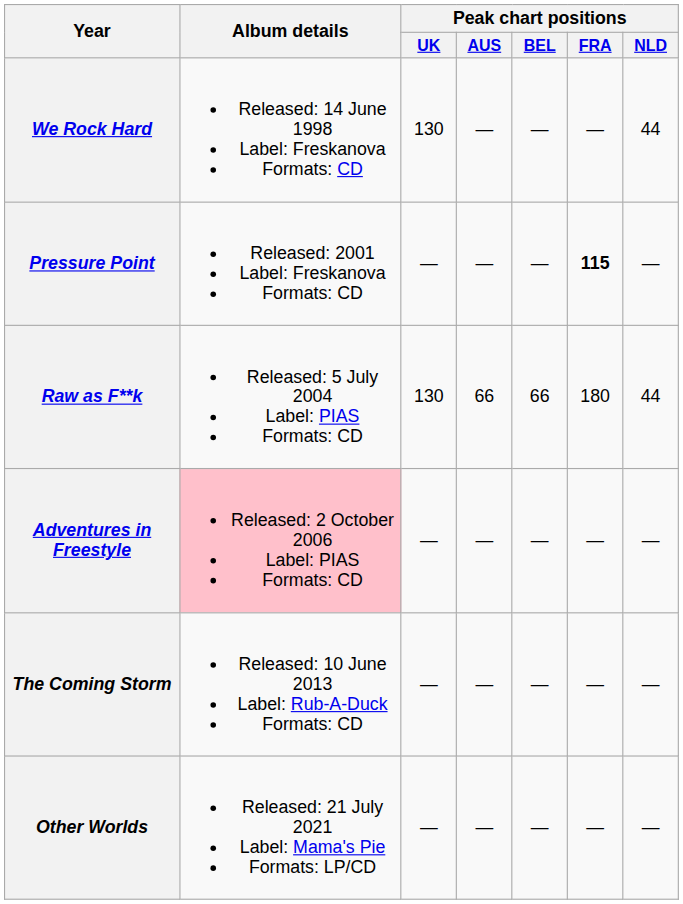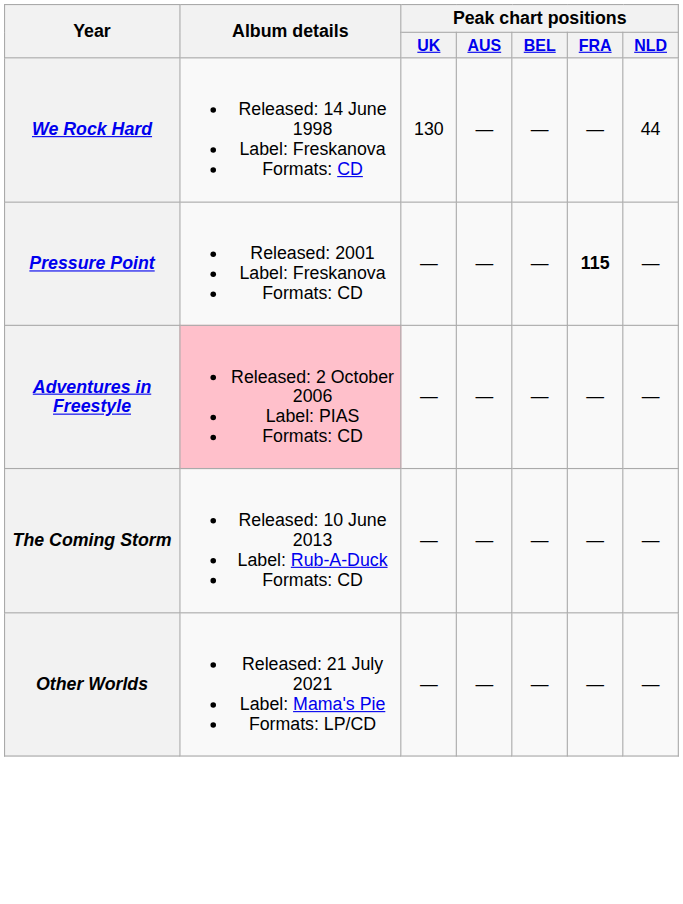 <table class="wikitable plainrowheaders" style="text-align:center;">
 <tr>
 <th scope="col" rowspan="2">Year</th>
 <th scope="col" rowspan="2">Album details</th>
 <th scope="col" colspan="5">Peak chart positions</th>
 </tr>
 <tr>
 <th style="width:3em;font-size:90%;"><a href='#'>UK</a><br></th>
 <th style="width:3em;font-size:90%;"><a href='#'>AUS</a><br></th>
 <th style="width:3em;font-size:90%;"><a href='#'>BEL</a><br></th>
 <th style="width:3em;font-size:90%;"><a href='#'>FRA</a><br></th>
 <th style="width:3em;font-size:90%;"><a href='#'>NLD</a><br></th>
 </tr>
 <tr>
 <th scope="row"><em><a href='#'>We Rock Hard</a></em></th>
 <td><br><ul><li>Released: 14 June 1998</li><li>Label: Freskanova</li><li>Formats: <a href='#'>CD</a></li></ul></td>
 <td>130</td>
 <td>—</td>
 <td>—</td>
 <td>—</td>
 <td>44</td>
 </tr>
 <tr>
 <th scope="row"><em><a href='#'>Pressure Point</a></em></th>
 <td><br><ul><li>Released: 2001</li><li>Label: Freskanova</li><li>Formats: CD</li></ul></td>
 <td>—</td>
 <td>—</td>
 <td>—</td>
 <td><strong>115</strong></td>
 <td>—</td>
 </tr>
 <tr>
-<th scope="row"><em><a href='#'>Raw as F**k</a></em></th>
-<td><br><ul><li>Released: 5 July 2004</li><li>Label: <a href='#'>PIAS</a></li><li>Formats: CD</li></ul></td>
-<td>130</td>
-<td>66</td>
-<td>66</td>
-<td>180</td>
-<td>44</td>
-</tr>
-<tr>
 <th scope="row"><em><a href='#'>Adventures in Freestyle</a></em></th>
 <td style="background: pink;"><br><ul><li>Released: 2 October 2006</li><li>Label: PIAS</li><li>Formats: CD</li></ul></td>
 <td>—</td>
 <td>—</td>
 <td>—</td>
 <td>—</td>
 <td>—</td>
 </tr>
 <tr>
 <th scope="row"><em>The Coming Storm</em></th>
 <td><br><ul><li>Released: 10 June 2013</li><li>Label: <a href='#'>Rub-A-Duck</a></li><li>Formats: CD</li></ul></td>
 <td>—</td>
 <td>—</td>
 <td>—</td>
 <td>—</td>
 <td>—</td>
 </tr>
 <tr>
 <th scope="row"><em>Other Worlds</em></th>
 <td><br><ul><li>Released: 21 July 2021</li><li>Label: <a href='#'>Mama's Pie</a></li><li>Formats: LP/CD</li></ul></td>
 <td>—</td>
 <td>—</td>
 <td>—</td>
 <td>—</td>
 <td>—</td>
 </tr>
 </table>
